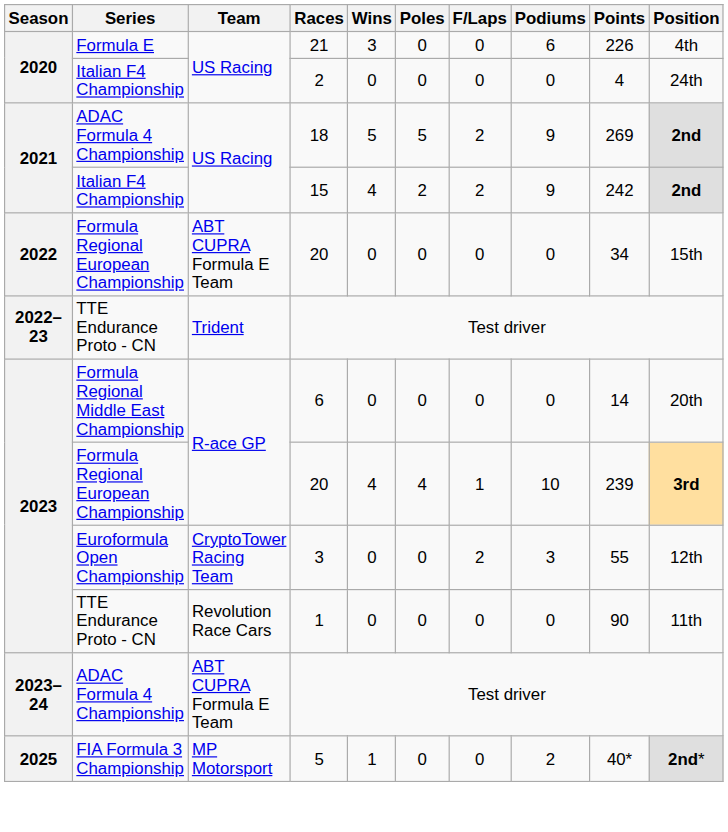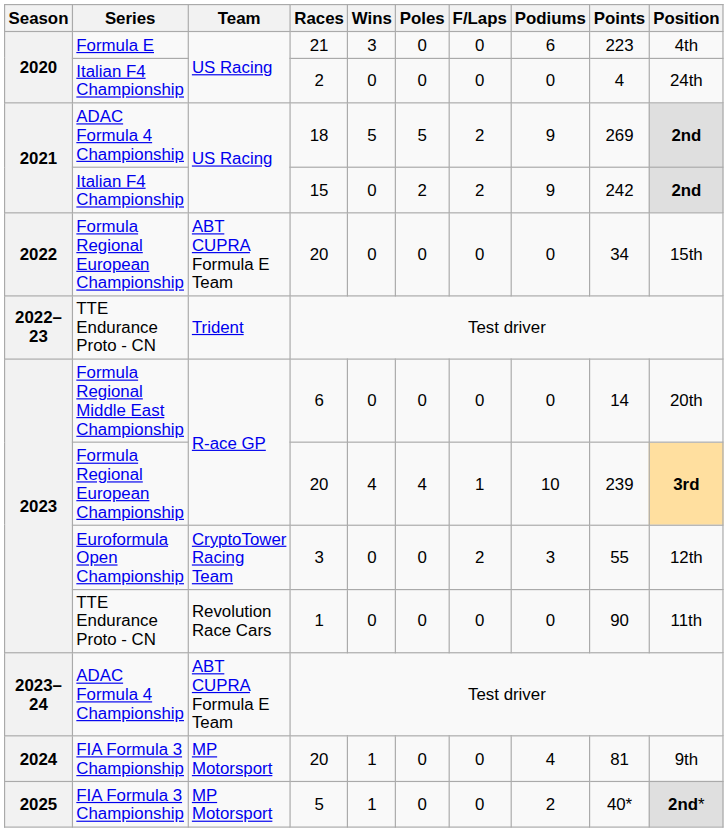 <table class="wikitable" style="font-size: 90%; text-align:center;">
 <tr>
 <th>Season</th>
 <th>Series</th>
 <th>Team</th>
 <th>Races</th>
 <th>Wins</th>
 <th>Poles</th>
 <th>F/Laps</th>
 <th>Podiums</th>
 <th>Points</th>
 <th>Position</th>
 </tr>
 <tr>
 <th rowspan="2">2020</th>
 <td style="text-align:left;"><a href='#'>Formula E</a></td>
 <td rowspan="2" style="text-align:left;"><a href='#'>US Racing</a></td>
 <td>21</td>
 <td>3</td>
 <td>0</td>
 <td>0</td>
 <td>6</td>
-<td>226</td>
+<td>223</td>
 <td>4th</td>
 </tr>
 <tr>
 <td style="text-align:left;"><a href='#'>Italian F4 Championship</a></td>
 <td>2</td>
 <td>0</td>
 <td>0</td>
 <td>0</td>
 <td>0</td>
 <td>4</td>
 <td>24th</td>
 </tr>
 <tr>
 <th rowspan="2">2021</th>
 <td style="text-align:left;"><a href='#'>ADAC Formula 4 Championship</a></td>
 <td rowspan="2" style="text-align:left;"><a href='#'>US Racing</a></td>
 <td>18</td>
 <td>5</td>
 <td>5</td>
 <td>2</td>
 <td>9</td>
 <td>269</td>
 <td style="background:#DFDFDF;"><strong>2nd</strong></td>
 </tr>
 <tr>
 <td style="text-align:left;"><a href='#'>Italian F4 Championship</a></td>
 <td>15</td>
-<td>4</td>
+<td>0</td>
 <td>2</td>
 <td>2</td>
 <td>9</td>
 <td>242</td>
 <td style="background:#DFDFDF;"><strong>2nd</strong></td>
 </tr>
 <tr>
 <th>2022</th>
 <td style="text-align:left;"><a href='#'>Formula Regional European Championship</a></td>
 <td style="text-align:left;"><a href='#'>ABT</a> <a href='#'>CUPRA</a> Formula E Team</td>
 <td>20</td>
 <td>0</td>
 <td>0</td>
 <td>0</td>
 <td>0</td>
 <td>34</td>
 <td>15th</td>
 </tr>
 <tr>
 <th>2022–23</th>
 <td style="text-align:left;">TTE Endurance Proto - CN</td>
 <td style="text-align:left;"><a href='#'>Trident</a></td>
 <td colspan="7">Test driver</td>
 </tr>
 <tr>
 <th rowspan="4">2023</th>
 <td style="text-align:left;"><a href='#'>Formula Regional Middle East Championship</a></td>
 <td rowspan="2" style="text-align:left;"><a href='#'>R-ace GP</a></td>
 <td>6</td>
 <td>0</td>
 <td>0</td>
 <td>0</td>
 <td>0</td>
 <td>14</td>
 <td>20th</td>
 </tr>
 <tr>
 <td style="text-align:left;"><a href='#'>Formula Regional European Championship</a></td>
 <td>20</td>
 <td>4</td>
 <td>4</td>
 <td>1</td>
 <td>10</td>
 <td>239</td>
 <td style="background:#FFDF9F;"><strong>3rd</strong></td>
 </tr>
 <tr>
 <td style="text-align:left;"><a href='#'>Euroformula Open Championship</a></td>
 <td style="text-align:left;"><a href='#'>CryptoTower Racing Team</a></td>
 <td>3</td>
 <td>0</td>
 <td>0</td>
 <td>2</td>
 <td>3</td>
 <td>55</td>
 <td>12th</td>
 </tr>
 <tr>
 <td style="text-align:left;">TTE Endurance Proto - CN</td>
 <td style="text-align:left;">Revolution Race Cars</td>
 <td>1</td>
 <td>0</td>
 <td>0</td>
 <td>0</td>
 <td>0</td>
 <td>90</td>
 <td>11th</td>
 </tr>
 <tr>
 <th>2023–24</th>
 <td style="text-align:left;"><a href='#'>ADAC Formula 4 Championship</a></td>
 <td style="text-align:left;"><a href='#'>ABT</a> <a href='#'>CUPRA</a> Formula E Team</td>
 <td colspan="7">Test driver</td>
 </tr>
 <tr>
+<th>2024</th>
+<td style="text-align:left;"><a href='#'>FIA Formula 3 Championship</a></td>
+<td style="text-align:left;"><a href='#'>MP Motorsport</a></td>
+<td>20</td>
+<td>1</td>
+<td>0</td>
+<td>0</td>
+<td>4</td>
+<td>81</td>
+<td>9th</td>
+</tr>
+<tr>
 <th>2025</th>
 <td style="text-align:left;"><a href='#'>FIA Formula 3 Championship</a></td>
 <td style="text-align:left;"><a href='#'>MP Motorsport</a></td>
 <td>5</td>
 <td>1</td>
 <td>0</td>
 <td>0</td>
 <td>2</td>
 <td>40*</td>
 <td style="background:#DFDFDF;"><strong>2nd</strong>*</td>
 </tr>
 </table>
